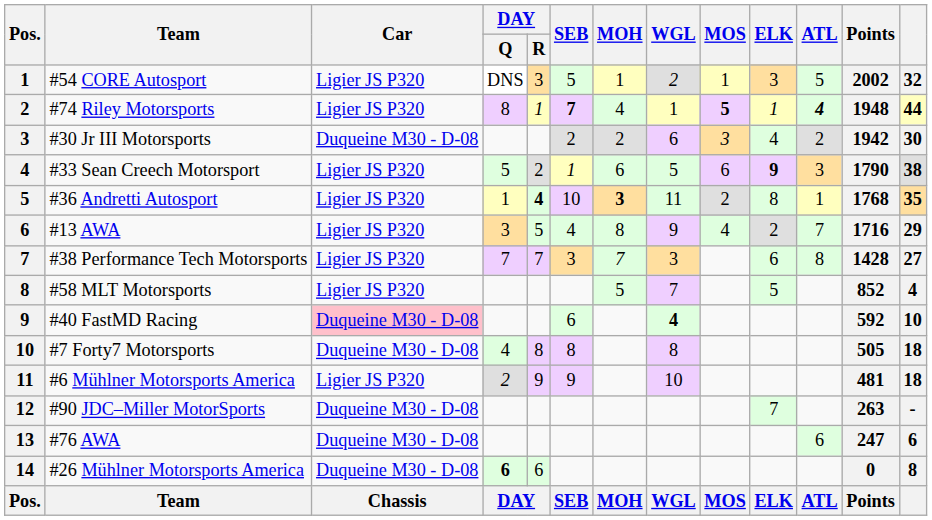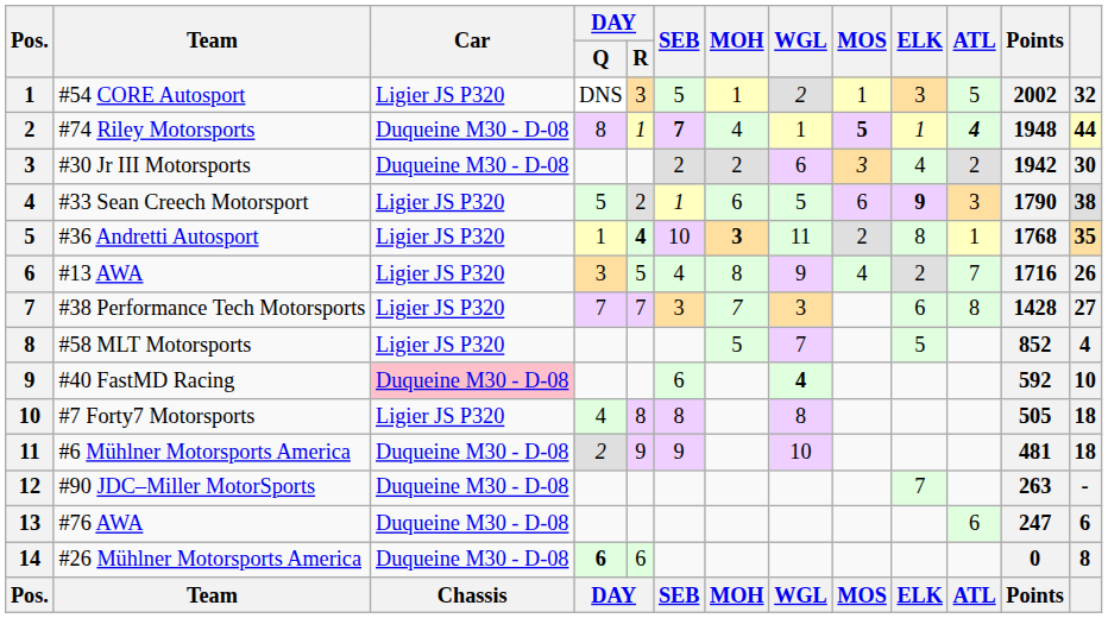 <table class="wikitable" style="font-size:85%;">
 <tr>
 <th rowspan="2">Pos.</th>
 <th rowspan="2">Team</th>
 <th rowspan="2">Car</th>
 <th colspan="2"><a href='#'>DAY</a></th>
 <th rowspan="2"><a href='#'>SEB</a></th>
 <th rowspan="2"><a href='#'>MOH</a></th>
 <th rowspan="2"><a href='#'>WGL</a></th>
 <th rowspan="2"><a href='#'>MOS</a></th>
 <th rowspan="2"><a href='#'>ELK</a></th>
 <th rowspan="2"><a href='#'>ATL</a></th>
 <th rowspan="2">Points</th>
 <th rowspan="2"></th>
 </tr>
 <tr>
 <th>Q</th>
 <th>R</th>
 </tr>
 <tr>
 <th>1</th>
 <td>#54 <a href='#'>CORE Autosport</a></td>
 <td><a href='#'>Ligier JS P320</a></td>
 <td style="background:#ffffff;" align="center">DNS</td>
 <td style="background:#ffdf9f;" align="center">3</td>
 <td style="background:#dfffdf;" align="center">5</td>
 <td style="background:#ffffbf;" align="center">1</td>
 <td style="background:#dfdfdf;" align="center"><em>2</em></td>
 <td style="background:#ffffbf;" align="center">1</td>
 <td style="background:#ffdf9f;" align="center">3</td>
 <td style="background:#dfffdf;" align="center">5</td>
 <th>2002</th>
 <th>32</th>
 </tr>
 <tr>
 <th>2</th>
 <td>#74 <a href='#'>Riley Motorsports</a></td>
-<td><a href='#'>Ligier JS P320</a></td>
+<td><a href='#'>Duqueine M30 - D-08</a></td>
 <td style="background:#efcfff;" align="center">8</td>
 <td style="background:#ffffbf;" align="center"><em>1</em></td>
 <td style="background:#efcfff;" align="center"><strong>7</strong></td>
 <td style="background:#dfffdf;" align="center">4</td>
 <td style="background:#ffffbf;" align="center">1</td>
 <td style="background:#efcfff;" align="center"><strong>5</strong></td>
 <td style="background:#ffffbf;" align="center"><em>1</em></td>
 <td style="background:#dfffdf;" align="center"><strong><em>4</em></strong></td>
 <th>1948</th>
 <th style="background:#ffffbf;" align="center">44</th>
 </tr>
 <tr>
 <th>3</th>
 <td>#30 Jr III Motorsports</td>
 <td><a href='#'>Duqueine M30 - D-08</a></td>
 <td></td>
 <td></td>
 <td style="background:#dfdfdf;" align="center">2</td>
 <td style="background:#dfdfdf;" align="center">2</td>
 <td style="background:#efcfff;" align="center">6</td>
 <td style="background:#ffdf9f;" align="center"><em>3</em></td>
 <td style="background:#dfffdf;" align="center">4</td>
 <td style="background:#dfdfdf;" align="center">2</td>
 <th>1942</th>
 <th>30</th>
 </tr>
 <tr>
 <th>4</th>
 <td>#33 Sean Creech Motorsport</td>
 <td><a href='#'>Ligier JS P320</a></td>
 <td style="background:#dfffdf;" align="center">5</td>
 <td style="background:#dfdfdf;" align="center">2</td>
 <td style="background:#ffffbf;" align="center"><em>1</em></td>
 <td style="background:#dfffdf;" align="center">6</td>
 <td style="background:#dfffdf;" align="center">5</td>
 <td style="background:#efcfff;" align="center">6</td>
 <td style="background:#efcfff;" align="center"><strong>9</strong></td>
 <td style="background:#ffdf9f;" align="center">3</td>
 <th>1790</th>
 <th style="background:#dfdfdf;" align="center">38</th>
 </tr>
 <tr>
 <th>5</th>
 <td>#36 <a href='#'>Andretti Autosport</a></td>
 <td><a href='#'>Ligier JS P320</a></td>
 <td style="background:#ffffbf;" align="center">1</td>
 <td style="background:#dfffdf;" align="center"><strong>4</strong></td>
 <td style="background:#efcfff;" align="center">10</td>
 <td style="background:#ffdf9f;" align="center"><strong>3</strong></td>
 <td style="background:#dfffdf;" align="center">11</td>
 <td style="background:#dfdfdf;" align="center">2</td>
 <td style="background:#dfffdf;" align="center">8</td>
 <td style="background:#ffffbf;" align="center">1</td>
 <th>1768</th>
 <th style="background:#ffdf9f;" align="center">35</th>
 </tr>
 <tr>
 <th>6</th>
 <td>#13 <a href='#'>AWA</a></td>
 <td><a href='#'>Ligier JS P320</a></td>
 <td style="background:#ffdf9f;" align="center">3</td>
 <td style="background:#dfffdf;" align="center">5</td>
 <td style="background:#dfffdf;" align="center">4</td>
 <td style="background:#dfffdf;" align="center">8</td>
 <td style="background:#efcfff;" align="center">9</td>
 <td style="background:#dfffdf;" align="center">4</td>
 <td style="background:#dfdfdf;" align="center">2</td>
 <td style="background:#dfffdf;" align="center">7</td>
 <th>1716</th>
-<th>29</th>
+<th>26</th>
 </tr>
 <tr>
 <th>7</th>
 <td>#38 Performance Tech Motorsports</td>
 <td><a href='#'>Ligier JS P320</a></td>
 <td style="background:#efcfff;" align="center">7</td>
 <td style="background:#efcfff;" align="center">7</td>
 <td style="background:#ffdf9f;" align="center">3</td>
 <td style="background:#dfffdf;" align="center"><em>7</em></td>
 <td style="background:#ffdf9f;" align="center">3</td>
 <td></td>
 <td style="background:#dfffdf;" align="center">6</td>
 <td style="background:#dfffdf;" align="center">8</td>
 <th>1428</th>
 <th>27</th>
 </tr>
 <tr>
 <th>8</th>
 <td>#58 MLT Motorsports</td>
 <td><a href='#'>Ligier JS P320</a></td>
 <td></td>
 <td></td>
 <td></td>
 <td style="background:#dfffdf;" align="center">5</td>
 <td style="background:#efcfff;" align="center">7</td>
 <td></td>
 <td style="background:#dfffdf;" align="center">5</td>
 <td></td>
 <th>852</th>
 <th>4</th>
 </tr>
 <tr>
 <th>9</th>
 <td>#40 FastMD Racing</td>
 <td style="background: pink;"><a href='#'>Duqueine M30 - D-08</a></td>
 <td></td>
 <td></td>
 <td style="background:#dfffdf;" align="center">6</td>
 <td></td>
 <td style="background:#dfffdf;" align="center"><strong>4</strong></td>
 <td></td>
 <td></td>
 <td></td>
 <th>592</th>
 <th>10</th>
 </tr>
 <tr>
 <th>10</th>
 <td>#7 Forty7 Motorsports</td>
-<td><a href='#'>Duqueine M30 - D-08</a></td>
+<td><a href='#'>Ligier JS P320</a></td>
 <td style="background:#dfffdf;" align="center">4</td>
 <td style="background:#efcfff;" align="center">8</td>
 <td style="background:#efcfff;" align="center">8</td>
 <td></td>
 <td style="background:#efcfff;" align="center">8</td>
 <td></td>
 <td></td>
 <td></td>
 <th>505</th>
 <th>18</th>
 </tr>
 <tr>
 <th>11</th>
 <td>#6 <a href='#'>Mühlner Motorsports America</a></td>
-<td><a href='#'>Ligier JS P320</a></td>
+<td><a href='#'>Duqueine M30 - D-08</a></td>
 <td style="background:#dfdfdf;" align="center"><em>2</em></td>
 <td style="background:#efcfff;" align="center">9</td>
 <td style="background:#efcfff;" align="center">9</td>
 <td></td>
 <td style="background:#efcfff;" align="center">10</td>
 <td></td>
 <td></td>
 <td></td>
 <th>481</th>
 <th>18</th>
 </tr>
 <tr>
 <th>12</th>
 <td>#90 <a href='#'>JDC–Miller MotorSports</a></td>
 <td><a href='#'>Duqueine M30 - D-08</a></td>
 <td></td>
 <td></td>
 <td></td>
 <td></td>
 <td></td>
 <td></td>
 <td style="background:#dfffdf;" align="center">7</td>
 <td></td>
 <th>263</th>
 <th>-</th>
 </tr>
 <tr>
 <th>13</th>
 <td>#76 <a href='#'>AWA</a></td>
 <td><a href='#'>Duqueine M30 - D-08</a></td>
 <td></td>
 <td></td>
 <td></td>
 <td></td>
 <td></td>
 <td></td>
 <td></td>
 <td style="background:#dfffdf;" align="center">6</td>
 <th>247</th>
 <th>6</th>
 </tr>
 <tr>
 <th>14</th>
 <td>#26 <a href='#'>Mühlner Motorsports America</a></td>
 <td><a href='#'>Duqueine M30 - D-08</a></td>
 <td style="background:#dfffdf;" align="center"><strong>6</strong></td>
 <td style="background:#dfffdf;" align="center">6</td>
 <td></td>
 <td></td>
 <td></td>
 <td></td>
 <td></td>
 <td></td>
 <th>0</th>
 <th>8</th>
 </tr>
 <tr>
 <th>Pos.</th>
 <th>Team</th>
 <th>Chassis</th>
 <th colspan="2"><a href='#'>DAY</a></th>
 <th><a href='#'>SEB</a></th>
 <th><a href='#'>MOH</a></th>
 <th><a href='#'>WGL</a></th>
 <th><a href='#'>MOS</a></th>
 <th><a href='#'>ELK</a></th>
 <th><a href='#'>ATL</a></th>
 <th>Points</th>
 <th></th>
 </tr>
 </table>
